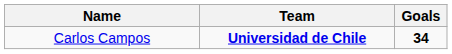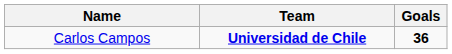 <table class="wikitable" style="font-size:95%; text-align:center;">
 <tr>
 <th width="205">Name</th>
 <th width="205">Team</th>
 <th width="50">Goals</th>
 </tr>
 <tr>
 <td> <a href='#'>Carlos Campos</a></td>
 <td><strong><a href='#'>Universidad de Chile</a></strong></td>
-<td><strong>34</strong></td>
+<td><strong>36</strong></td>
 </tr>
 </table>
